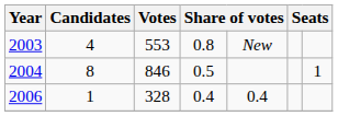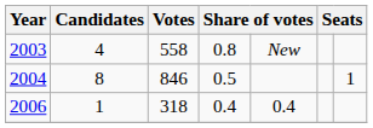 <table class="wikitable" style="text-align:center">
 <tr>
 <th>Year</th>
 <th>Candidates</th>
 <th>Votes</th>
 <th colspan=2>Share of votes</th>
 <th colspan=2>Seats</th>
 </tr>
 <tr>
 <td align="center"><a href='#'>2003</a></td>
 <td align="center">4</td>
-<td align="center">553</td>
+<td align="center">558</td>
 <td align="center">0.8</td>
 <td align="center"><em>New</em></td>
 <td></td>
 <td align="center"></td>
 </tr>
 <tr>
 <td align="center"><a href='#'>2004</a></td>
 <td align="center">8</td>
 <td align="center">846</td>
 <td align="center">0.5</td>
 <td align="center"></td>
 <td></td>
 <td align="center">1</td>
 </tr>
 <tr>
 <td align="center"><a href='#'>2006</a></td>
 <td align="center">1</td>
-<td align="center">328</td>
+<td align="center">318</td>
 <td align="center">0.4</td>
 <td align="center">0.4</td>
 <td></td>
 <td align="center"></td>
 </tr>
 <tr>
 </tr>
 </table>
